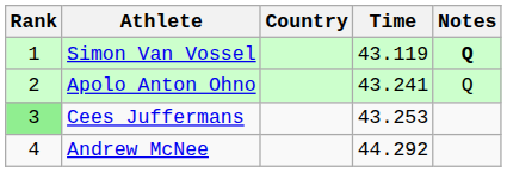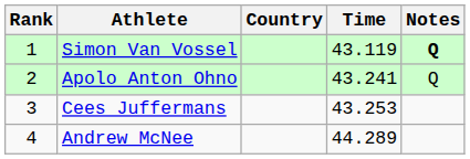 <table class="wikitable sortable" style="text-align:center">
 <tr>
 <th>Rank</th>
 <th>Athlete</th>
 <th>Country</th>
 <th>Time</th>
 <th>Notes</th>
 </tr>
 <tr bgcolor=ccffcc>
 <td>1</td>
 <td align=left><a href='#'>Simon Van Vossel</a></td>
 <td align=left></td>
 <td>43.119</td>
 <td><strong>Q</strong></td>
 </tr>
 <tr bgcolor=ccffcc>
 <td>2</td>
 <td align=left><a href='#'>Apolo Anton Ohno</a></td>
 <td align=left></td>
 <td>43.241</td>
 <td>Q</td>
 </tr>
 <tr>
-<td style="background: lightgreen;">3</td>
+<td>3</td>
 <td align=left><a href='#'>Cees Juffermans</a></td>
 <td align=left></td>
 <td>43.253</td>
 <td></td>
 </tr>
 <tr>
 <td>4</td>
 <td align=left><a href='#'>Andrew McNee</a></td>
 <td align=left></td>
-<td>44.292</td>
+<td>44.289</td>
 <td></td>
 </tr>
 </table>
